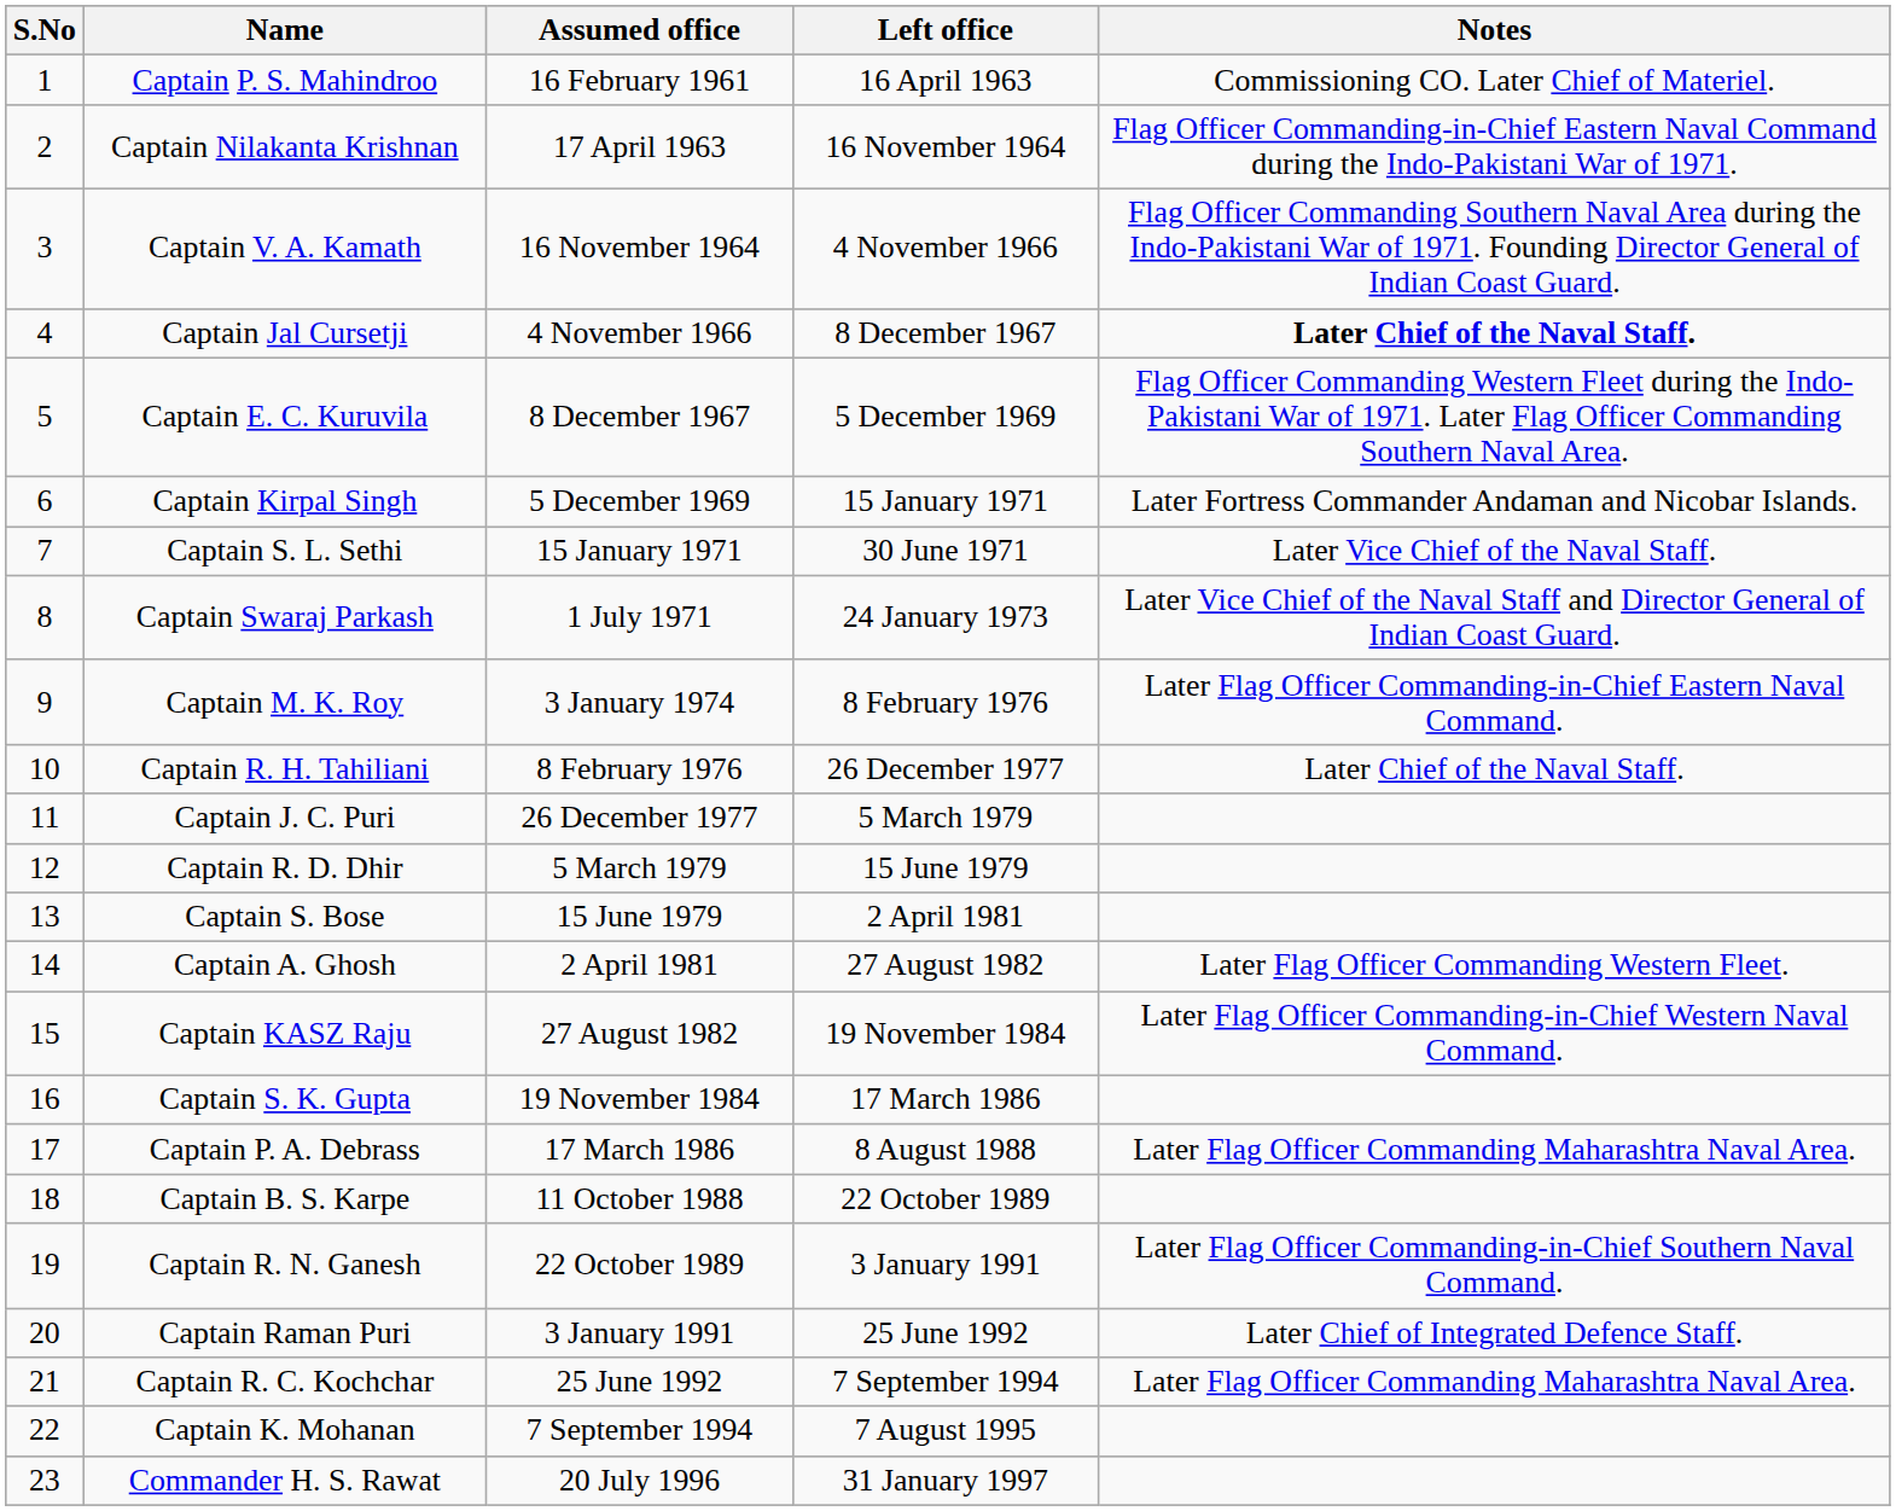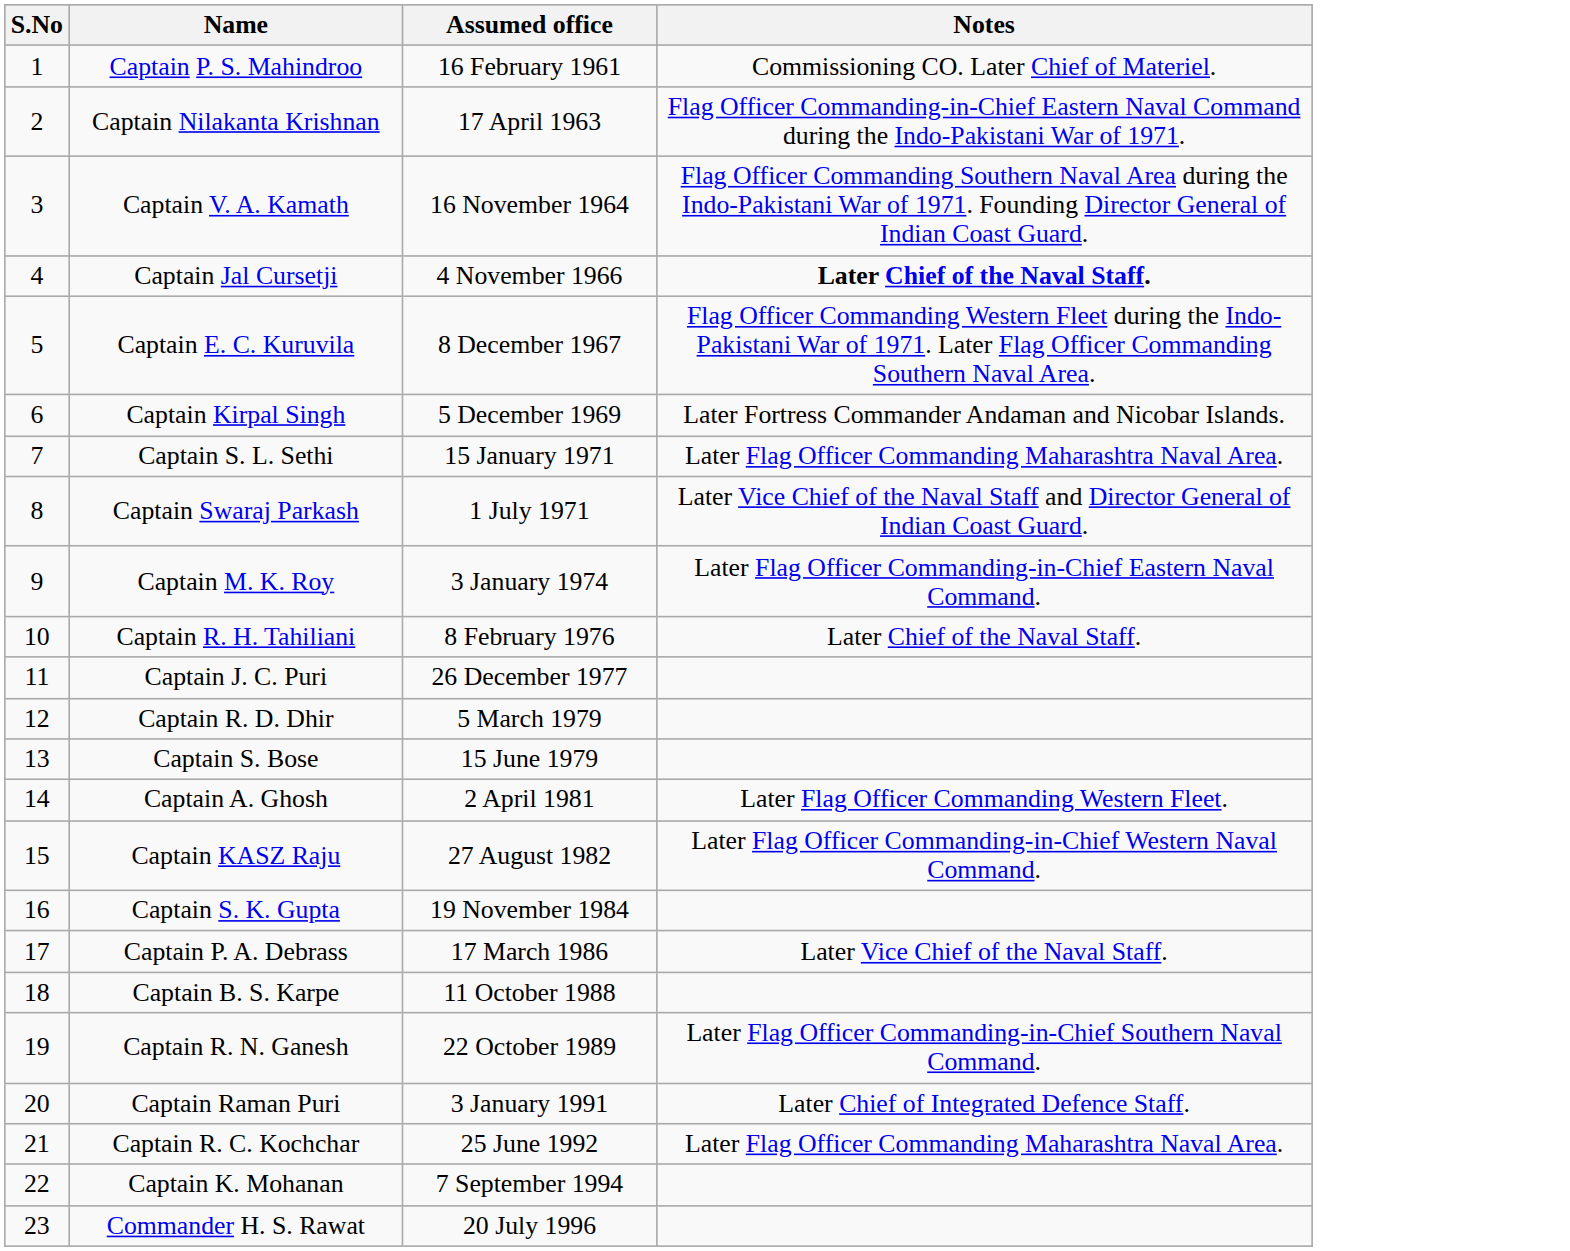 <table class="wikitable sortable" style="text-align:center">
 <tr style="background:#cccccc">
 <th scope="col" style="width: 20px;">S.No</th>
 <th scope="col" style="width: 200px;">Name</th>
 <th scope="col" style="width: 150px;">Assumed office</th>
-<th scope="col" style="width: 150px;">Left office</th>
 <th scope="col" style="width: 400px;">Notes</th>
 </tr>
 <tr>
 <td>1</td>
 <td><a href='#'>Captain</a> <a href='#'>P. S. Mahindroo</a></td>
 <td>16 February 1961</td>
-<td>16 April 1963</td>
 <td>Commissioning CO. Later <a href='#'>Chief of Materiel</a>.</td>
 </tr>
 <tr>
 <td>2</td>
 <td>Captain <a href='#'>Nilakanta Krishnan</a> </td>
 <td>17 April 1963</td>
-<td>16 November 1964</td>
 <td><a href='#'>Flag Officer Commanding-in-Chief Eastern Naval Command</a> during the <a href='#'>Indo-Pakistani War of 1971</a>.</td>
 </tr>
 <tr>
 <td>3</td>
 <td>Captain <a href='#'>V. A. Kamath</a></td>
 <td>16 November 1964</td>
-<td>4 November 1966</td>
 <td><a href='#'>Flag Officer Commanding Southern Naval Area</a> during the <a href='#'>Indo-Pakistani War of 1971</a>. Founding <a href='#'>Director General of Indian Coast Guard</a>.</td>
 </tr>
 <tr>
 <td>4</td>
 <td>Captain <a href='#'>Jal Cursetji</a></td>
 <td>4 November 1966</td>
-<td>8 December 1967</td>
 <td><strong>Later <a href='#'>Chief of the Naval Staff</a>.</strong></td>
 </tr>
 <tr>
 <td>5</td>
 <td>Captain <a href='#'>E. C. Kuruvila</a></td>
 <td>8 December 1967</td>
-<td>5 December 1969</td>
 <td><a href='#'>Flag Officer Commanding Western Fleet</a> during the <a href='#'>Indo-Pakistani War of 1971</a>. Later <a href='#'>Flag Officer Commanding Southern Naval Area</a>.</td>
 </tr>
 <tr>
 <td>6</td>
 <td>Captain <a href='#'>Kirpal Singh</a></td>
 <td>5 December 1969</td>
-<td>15 January 1971</td>
 <td>Later Fortress Commander Andaman and Nicobar Islands.</td>
 </tr>
 <tr>
 <td>7</td>
 <td>Captain S. L. Sethi </td>
 <td>15 January 1971</td>
-<td>30 June 1971</td>
-<td>Later <a href='#'>Vice Chief of the Naval Staff</a>.</td>
+<td>Later <a href='#'>Flag Officer Commanding Maharashtra Naval Area</a>.</td>
 </tr>
 <tr>
 <td>8</td>
 <td>Captain <a href='#'>Swaraj Parkash</a> </td>
 <td>1 July 1971</td>
-<td>24 January 1973</td>
 <td>Later <a href='#'>Vice Chief of the Naval Staff</a> and <a href='#'>Director General of Indian Coast Guard</a>.</td>
 </tr>
 <tr>
 <td>9</td>
 <td>Captain <a href='#'>M. K. Roy</a> </td>
 <td>3 January 1974</td>
-<td>8 February 1976</td>
 <td>Later <a href='#'>Flag Officer Commanding-in-Chief Eastern Naval Command</a>.</td>
 </tr>
 <tr>
 <td>10</td>
 <td>Captain <a href='#'>R. H. Tahiliani</a> </td>
 <td>8 February 1976</td>
-<td>26 December 1977</td>
 <td>Later <a href='#'>Chief of the Naval Staff</a>.</td>
 </tr>
 <tr>
 <td>11</td>
 <td>Captain J. C. Puri </td>
 <td>26 December 1977</td>
-<td>5 March 1979</td>
 <td></td>
 </tr>
 <tr>
 <td>12</td>
 <td>Captain R. D. Dhir</td>
 <td>5 March 1979</td>
-<td>15 June 1979</td>
 <td></td>
 </tr>
 <tr>
 <td>13</td>
 <td>Captain S. Bose</td>
 <td>15 June 1979</td>
-<td>2 April 1981</td>
 <td></td>
 </tr>
 <tr>
 <td>14</td>
 <td>Captain A. Ghosh </td>
 <td>2 April 1981</td>
-<td>27 August 1982</td>
 <td>Later <a href='#'>Flag Officer Commanding Western Fleet</a>.</td>
 </tr>
 <tr>
 <td>15</td>
 <td>Captain <a href='#'>KASZ Raju</a> </td>
 <td>27 August 1982</td>
-<td>19 November 1984</td>
 <td>Later <a href='#'>Flag Officer Commanding-in-Chief Western Naval Command</a>.</td>
 </tr>
 <tr>
 <td>16</td>
 <td>Captain <a href='#'>S. K. Gupta</a> </td>
 <td>19 November 1984</td>
-<td>17 March 1986</td>
 <td></td>
 </tr>
 <tr>
 <td>17</td>
 <td>Captain P. A. Debrass </td>
 <td>17 March 1986</td>
-<td>8 August 1988</td>
-<td>Later <a href='#'>Flag Officer Commanding Maharashtra Naval Area</a>.</td>
+<td>Later <a href='#'>Vice Chief of the Naval Staff</a>.</td>
 </tr>
 <tr>
 <td>18</td>
 <td>Captain B. S. Karpe</td>
 <td>11 October 1988</td>
-<td>22 October 1989</td>
 <td></td>
 </tr>
 <tr>
 <td>19</td>
 <td>Captain R. N. Ganesh </td>
 <td>22 October 1989</td>
-<td>3 January 1991</td>
 <td>Later <a href='#'>Flag Officer Commanding-in-Chief Southern Naval Command</a>.</td>
 </tr>
 <tr>
 <td>20</td>
 <td>Captain Raman Puri </td>
 <td>3 January 1991</td>
-<td>25 June 1992</td>
 <td>Later <a href='#'>Chief of Integrated Defence Staff</a>.</td>
 </tr>
 <tr>
 <td>21</td>
 <td>Captain R. C. Kochchar </td>
 <td>25 June 1992</td>
-<td>7 September 1994</td>
 <td>Later <a href='#'>Flag Officer Commanding Maharashtra Naval Area</a>.</td>
 </tr>
 <tr>
 <td>22</td>
 <td>Captain K. Mohanan</td>
 <td>7 September 1994</td>
-<td>7 August 1995</td>
 <td></td>
 </tr>
 <tr>
 <td>23</td>
 <td><a href='#'>Commander</a> H. S. Rawat</td>
 <td>20 July 1996</td>
-<td>31 January 1997</td>
 <td></td>
 </tr>
 </table>
